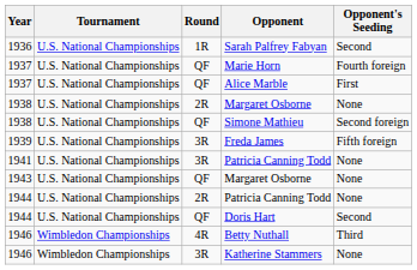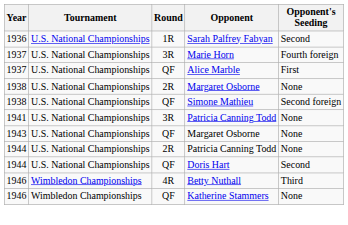 <table class="sortable wikitable">
 <tr>
 <th>Year</th>
 <th>Tournament</th>
 <th>Round</th>
 <th>Opponent</th>
 <th>Opponent's<br>Seeding</th>
 </tr>
 <tr>
 <td>1936</td>
 <td><a href='#'>U.S. National Championships</a></td>
 <td style="text-align:center;">1R</td>
 <td><a href='#'>Sarah Palfrey Fabyan</a></td>
 <td data-sort-value="2">Second</td>
 </tr>
 <tr>
 <td>1937</td>
 <td>U.S. National Championships</td>
-<td style="text-align:center;">QF</td>
+<td style="text-align:center;">3R</td>
 <td><a href='#'>Marie Horn</a></td>
 <td data-sort-value="4">Fourth foreign</td>
 </tr>
 <tr>
 <td>1937</td>
 <td>U.S. National Championships</td>
 <td style="text-align:center;">QF</td>
 <td><a href='#'>Alice Marble</a></td>
 <td data-sort-value="1">First</td>
 </tr>
 <tr>
 <td>1938</td>
 <td>U.S. National Championships</td>
 <td style="text-align:center;">2R</td>
 <td><a href='#'>Margaret Osborne</a></td>
 <td data-sort-value="0">None</td>
 </tr>
 <tr>
 <td>1938</td>
 <td>U.S. National Championships</td>
 <td style="text-align:center;">QF</td>
 <td><a href='#'>Simone Mathieu</a></td>
 <td data-sort-value="2">Second foreign</td>
-</tr>
-<tr>
-<td>1939</td>
-<td>U.S. National Championships</td>
-<td style="text-align:center;">3R</td>
-<td><a href='#'>Freda James</a></td>
-<td data-sort-value="5">Fifth foreign</td>
 </tr>
 <tr>
 <td>1941</td>
 <td>U.S. National Championships</td>
 <td style="text-align:center;">3R</td>
 <td><a href='#'>Patricia Canning Todd</a></td>
 <td data-sort-value="0">None</td>
 </tr>
 <tr>
 <td>1943</td>
 <td>U.S. National Championships</td>
 <td style="text-align:center;">QF</td>
 <td>Margaret Osborne</td>
 <td data-sort-value="0">None</td>
 </tr>
 <tr>
 <td>1944</td>
 <td>U.S. National Championships</td>
 <td style="text-align:center;">2R</td>
 <td>Patricia Canning Todd</td>
 <td data-sort-value="0">None</td>
 </tr>
 <tr>
 <td>1944</td>
 <td>U.S. National Championships</td>
 <td style="text-align:center;">QF</td>
 <td><a href='#'>Doris Hart</a></td>
 <td data-sort-value="2">Second</td>
 </tr>
 <tr>
 <td>1946</td>
 <td><a href='#'>Wimbledon Championships</a></td>
 <td style="text-align:center;">4R</td>
 <td><a href='#'>Betty Nuthall</a></td>
 <td data-sort-value="3">Third</td>
 </tr>
 <tr>
 <td>1946</td>
 <td>Wimbledon Championships</td>
-<td style="text-align:center;">3R</td>
+<td style="text-align:center;">QF</td>
 <td><a href='#'>Katherine Stammers</a></td>
 <td data-sort-value="0">None</td>
 </tr>
 </table>
